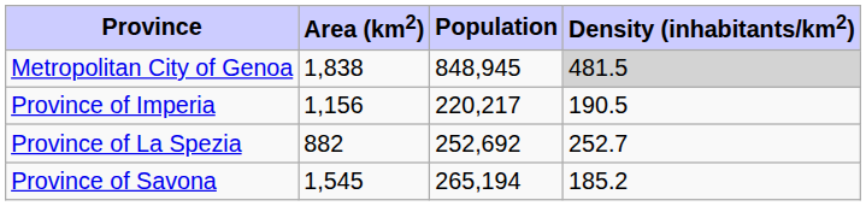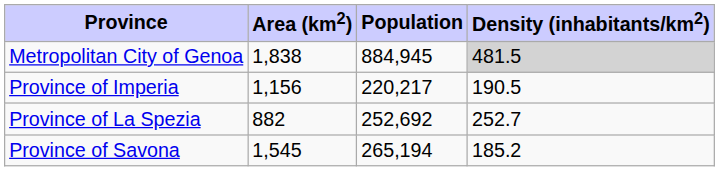 <table class="wikitable centered">
 <tr>
 <th style="background:#ccf;">Province</th>
 <th style="background:#ccf;">Area (km<sup>2</sup>)</th>
 <th style="background:#ccf;">Population</th>
 <th style="background:#ccf;">Density (inhabitants/km<sup>2</sup>)</th>
 </tr>
 <tr>
 <td><a href='#'>Metropolitan City of Genoa</a></td>
 <td>1,838</td>
-<td>848,945</td>
+<td>884,945</td>
 <td style="background: lightgrey;">481.5</td>
 </tr>
 <tr>
 <td><a href='#'>Province of Imperia</a></td>
 <td>1,156</td>
 <td>220,217</td>
 <td>190.5</td>
 </tr>
 <tr>
 <td><a href='#'>Province of La Spezia</a></td>
 <td>882</td>
 <td>252,692</td>
 <td>252.7</td>
 </tr>
 <tr>
 <td><a href='#'>Province of Savona</a></td>
 <td>1,545</td>
 <td>265,194</td>
 <td>185.2</td>
 </tr>
 </table>
